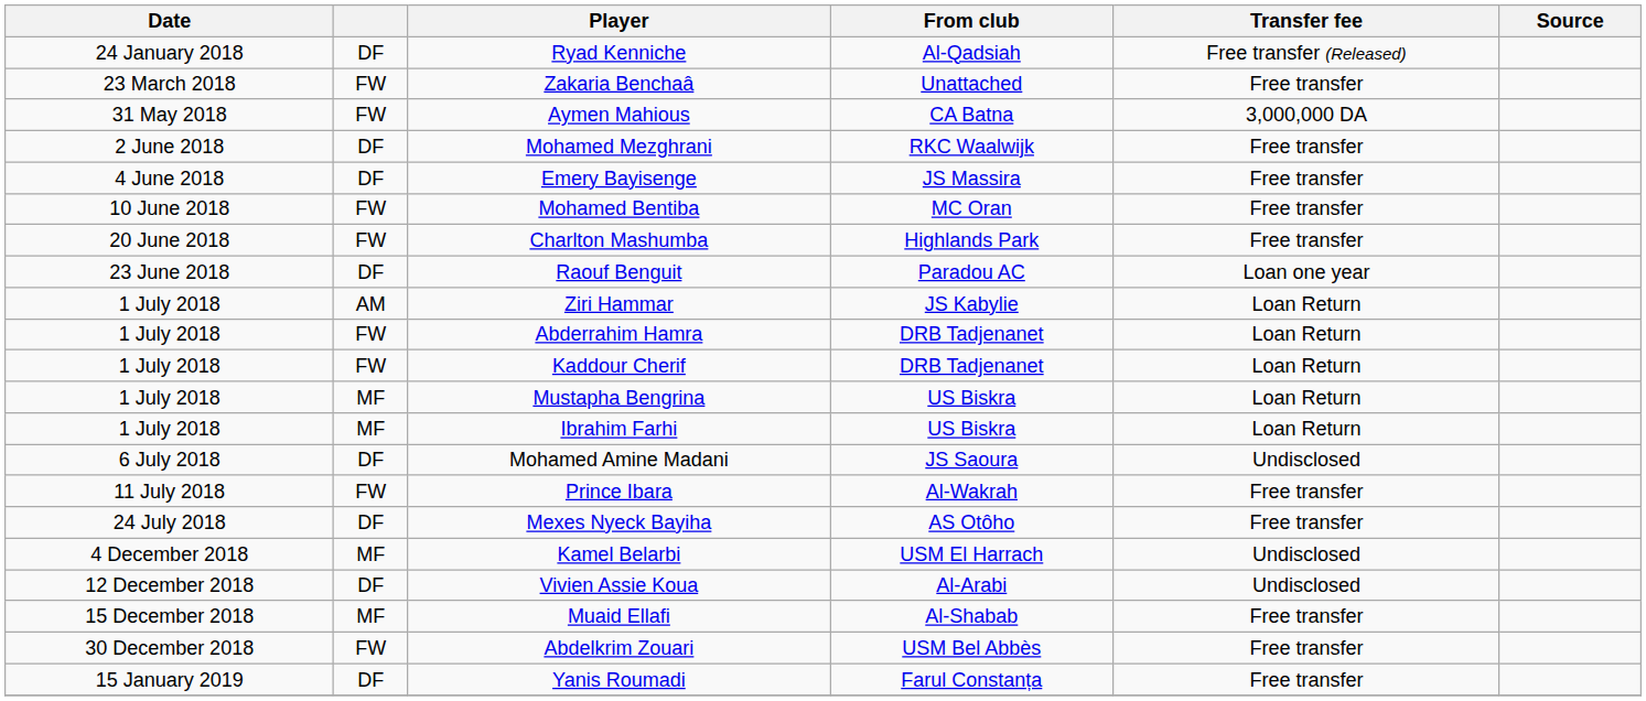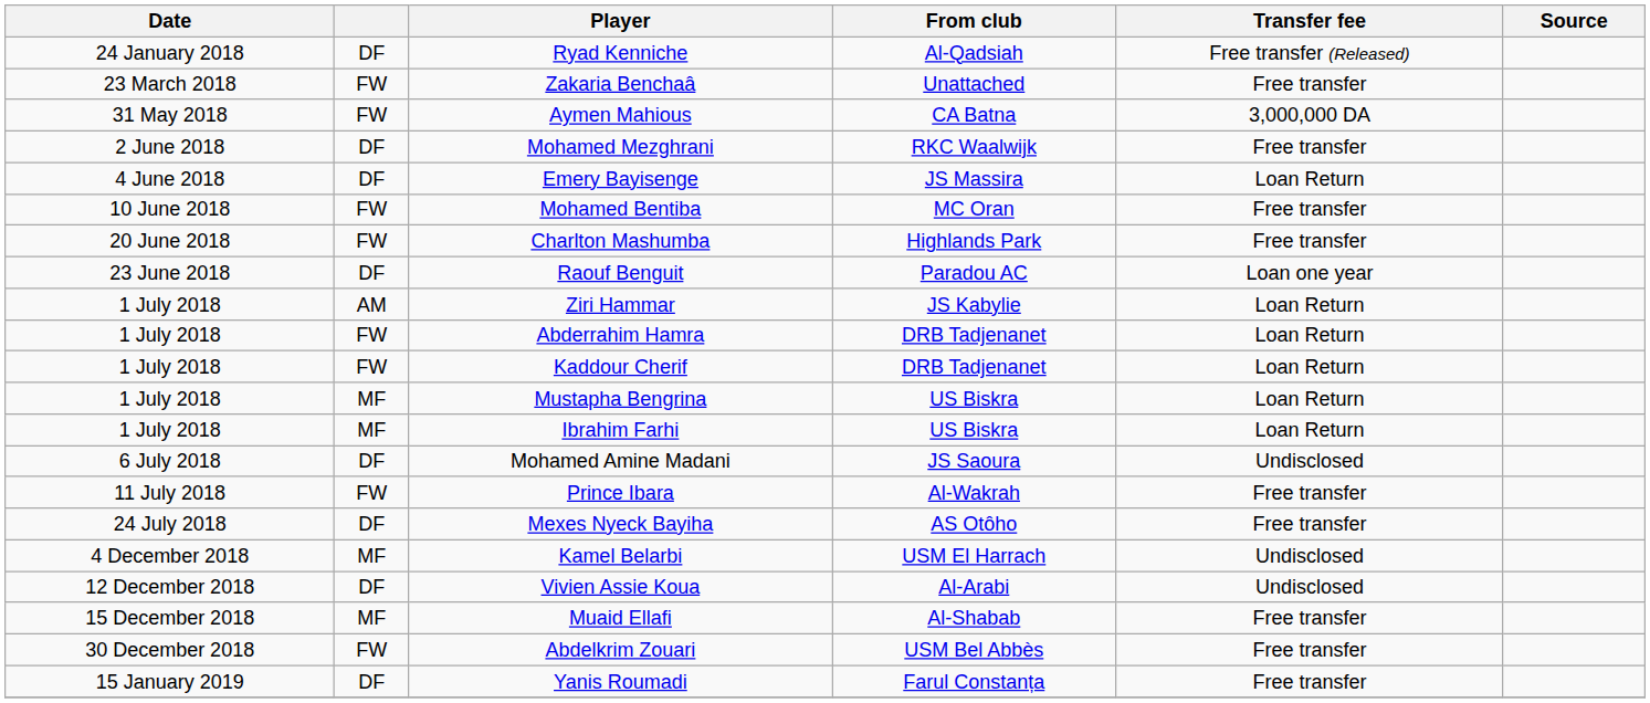 <table class="wikitable sortable" style="width:75%; text-align:center; font-size:90%; text-align:centre;">
 <tr>
 <th>Date</th>
 <th></th>
 <th>Player</th>
 <th>From club</th>
 <th>Transfer fee</th>
 <th>Source</th>
 </tr>
 <tr>
 <td>24 January 2018</td>
 <td>DF</td>
 <td> <a href='#'>Ryad Kenniche</a></td>
 <td> <a href='#'>Al-Qadsiah</a></td>
 <td>Free transfer <small><em>(Released)</em></small></td>
 <td></td>
 </tr>
 <tr>
 <td>23 March 2018</td>
 <td>FW</td>
 <td> <a href='#'>Zakaria Benchaâ</a></td>
 <td><a href='#'>Unattached</a></td>
 <td>Free transfer</td>
 <td></td>
 </tr>
 <tr>
 <td>31 May 2018</td>
 <td>FW</td>
 <td> <a href='#'>Aymen Mahious</a></td>
 <td> <a href='#'>CA Batna</a></td>
 <td>3,000,000 DA</td>
 <td></td>
 </tr>
 <tr>
 <td>2 June 2018</td>
 <td>DF</td>
 <td> <a href='#'>Mohamed Mezghrani</a></td>
 <td> <a href='#'>RKC Waalwijk</a></td>
 <td>Free transfer</td>
 <td></td>
 </tr>
 <tr>
 <td>4 June 2018</td>
 <td>DF</td>
 <td> <a href='#'>Emery Bayisenge</a></td>
 <td> <a href='#'>JS Massira</a></td>
-<td>Free transfer</td>
+<td>Loan Return</td>
 <td></td>
 </tr>
 <tr>
 <td>10 June 2018</td>
 <td>FW</td>
 <td> <a href='#'>Mohamed Bentiba</a></td>
 <td> <a href='#'>MC Oran</a></td>
 <td>Free transfer</td>
 <td></td>
 </tr>
 <tr>
 <td>20 June 2018</td>
 <td>FW</td>
 <td> <a href='#'>Charlton Mashumba</a></td>
 <td> <a href='#'>Highlands Park</a></td>
 <td>Free transfer</td>
 <td></td>
 </tr>
 <tr>
 <td>23 June 2018</td>
 <td>DF</td>
 <td> <a href='#'>Raouf Benguit</a></td>
 <td> <a href='#'>Paradou AC</a></td>
 <td>Loan one year</td>
 <td></td>
 </tr>
 <tr>
 <td>1 July 2018</td>
 <td>AM</td>
 <td> <a href='#'>Ziri Hammar</a></td>
 <td> <a href='#'>JS Kabylie</a></td>
 <td>Loan Return</td>
 <td></td>
 </tr>
 <tr>
 <td>1 July 2018</td>
 <td>FW</td>
 <td> <a href='#'>Abderrahim Hamra</a></td>
 <td> <a href='#'>DRB Tadjenanet</a></td>
 <td>Loan Return</td>
 <td></td>
 </tr>
 <tr>
 <td>1 July 2018</td>
 <td>FW</td>
 <td> <a href='#'>Kaddour Cherif</a></td>
 <td> <a href='#'>DRB Tadjenanet</a></td>
 <td>Loan Return</td>
 <td></td>
 </tr>
 <tr>
 <td>1 July 2018</td>
 <td>MF</td>
 <td> <a href='#'>Mustapha Bengrina</a></td>
 <td> <a href='#'>US Biskra</a></td>
 <td>Loan Return</td>
 <td></td>
 </tr>
 <tr>
 <td>1 July 2018</td>
 <td>MF</td>
 <td> <a href='#'>Ibrahim Farhi</a></td>
 <td> <a href='#'>US Biskra</a></td>
 <td>Loan Return</td>
 <td></td>
 </tr>
 <tr>
 <td>6 July 2018</td>
 <td>DF</td>
 <td> Mohamed Amine Madani</td>
 <td> <a href='#'>JS Saoura</a></td>
 <td>Undisclosed</td>
 <td></td>
 </tr>
 <tr>
 <td>11 July 2018</td>
 <td>FW</td>
 <td> <a href='#'>Prince Ibara</a></td>
 <td> <a href='#'>Al-Wakrah</a></td>
 <td>Free transfer</td>
 <td></td>
 </tr>
 <tr>
 <td>24 July 2018</td>
 <td>DF</td>
 <td> <a href='#'>Mexes Nyeck Bayiha</a></td>
 <td> <a href='#'>AS Otôho</a></td>
 <td>Free transfer</td>
 <td></td>
 </tr>
 <tr>
 <td>4 December 2018</td>
 <td>MF</td>
 <td> <a href='#'>Kamel Belarbi</a></td>
 <td> <a href='#'>USM El Harrach</a></td>
 <td>Undisclosed</td>
 <td></td>
 </tr>
 <tr>
 <td>12 December 2018</td>
 <td>DF</td>
 <td> <a href='#'>Vivien Assie Koua</a></td>
 <td> <a href='#'>Al-Arabi</a></td>
 <td>Undisclosed</td>
 <td></td>
 </tr>
 <tr>
 <td>15 December 2018</td>
 <td>MF</td>
 <td> <a href='#'>Muaid Ellafi</a></td>
 <td> <a href='#'>Al-Shabab</a></td>
 <td>Free transfer</td>
 <td></td>
 </tr>
 <tr>
 <td>30 December 2018</td>
 <td>FW</td>
 <td> <a href='#'>Abdelkrim Zouari</a></td>
 <td><a href='#'>USM Bel Abbès</a></td>
 <td>Free transfer</td>
 <td></td>
 </tr>
 <tr>
 <td>15 January 2019</td>
 <td>DF</td>
 <td> <a href='#'>Yanis Roumadi</a></td>
 <td> <a href='#'>Farul Constanța</a></td>
 <td>Free transfer</td>
 <td></td>
 </tr>
 <tr>
 </tr>
 </table>
